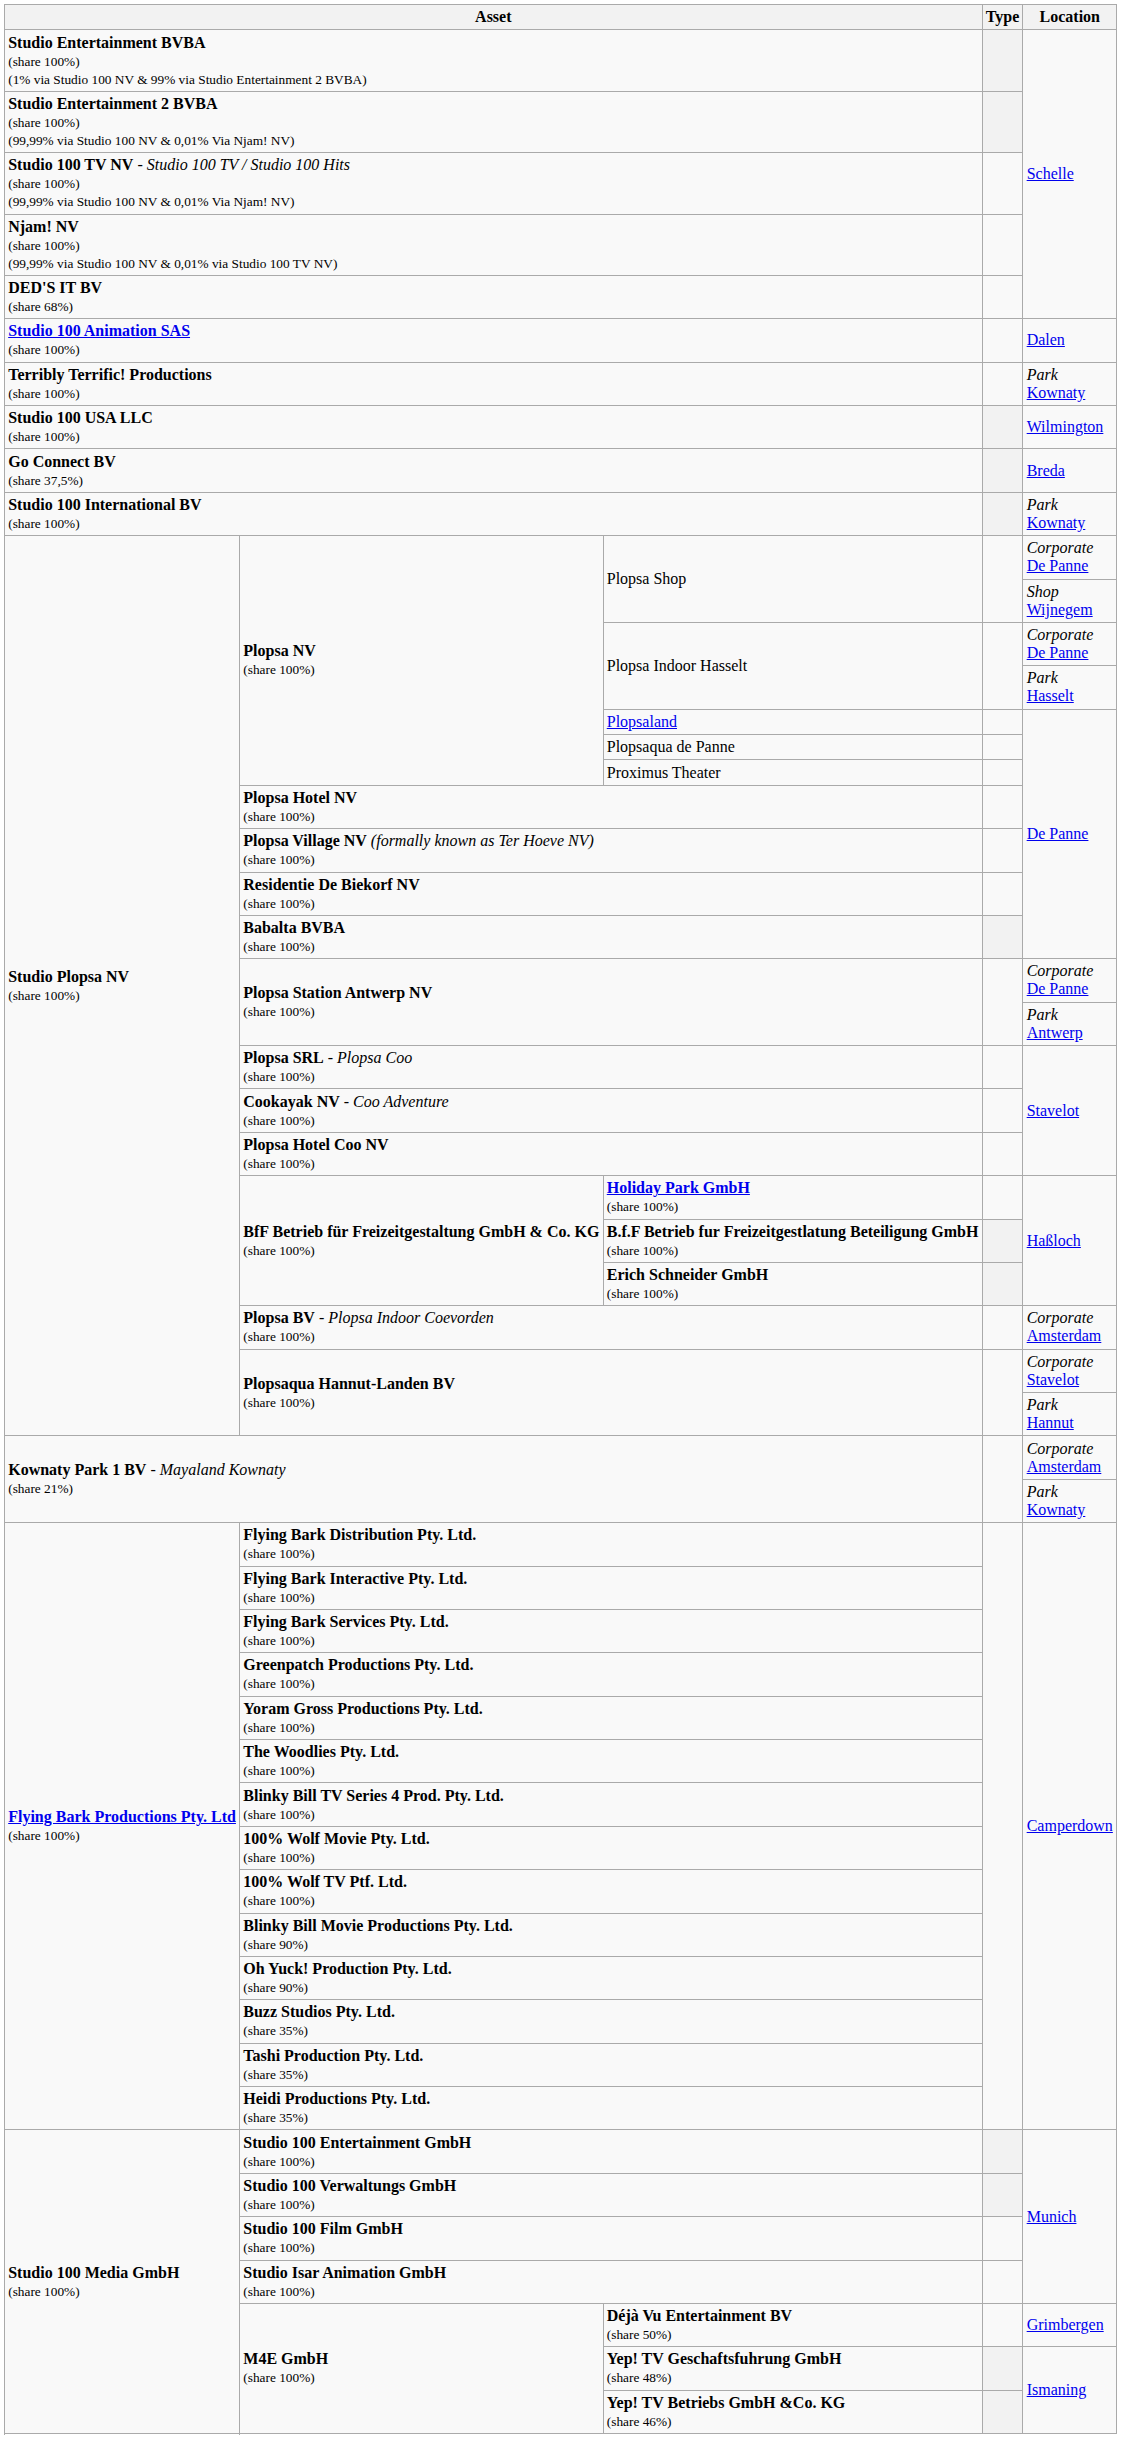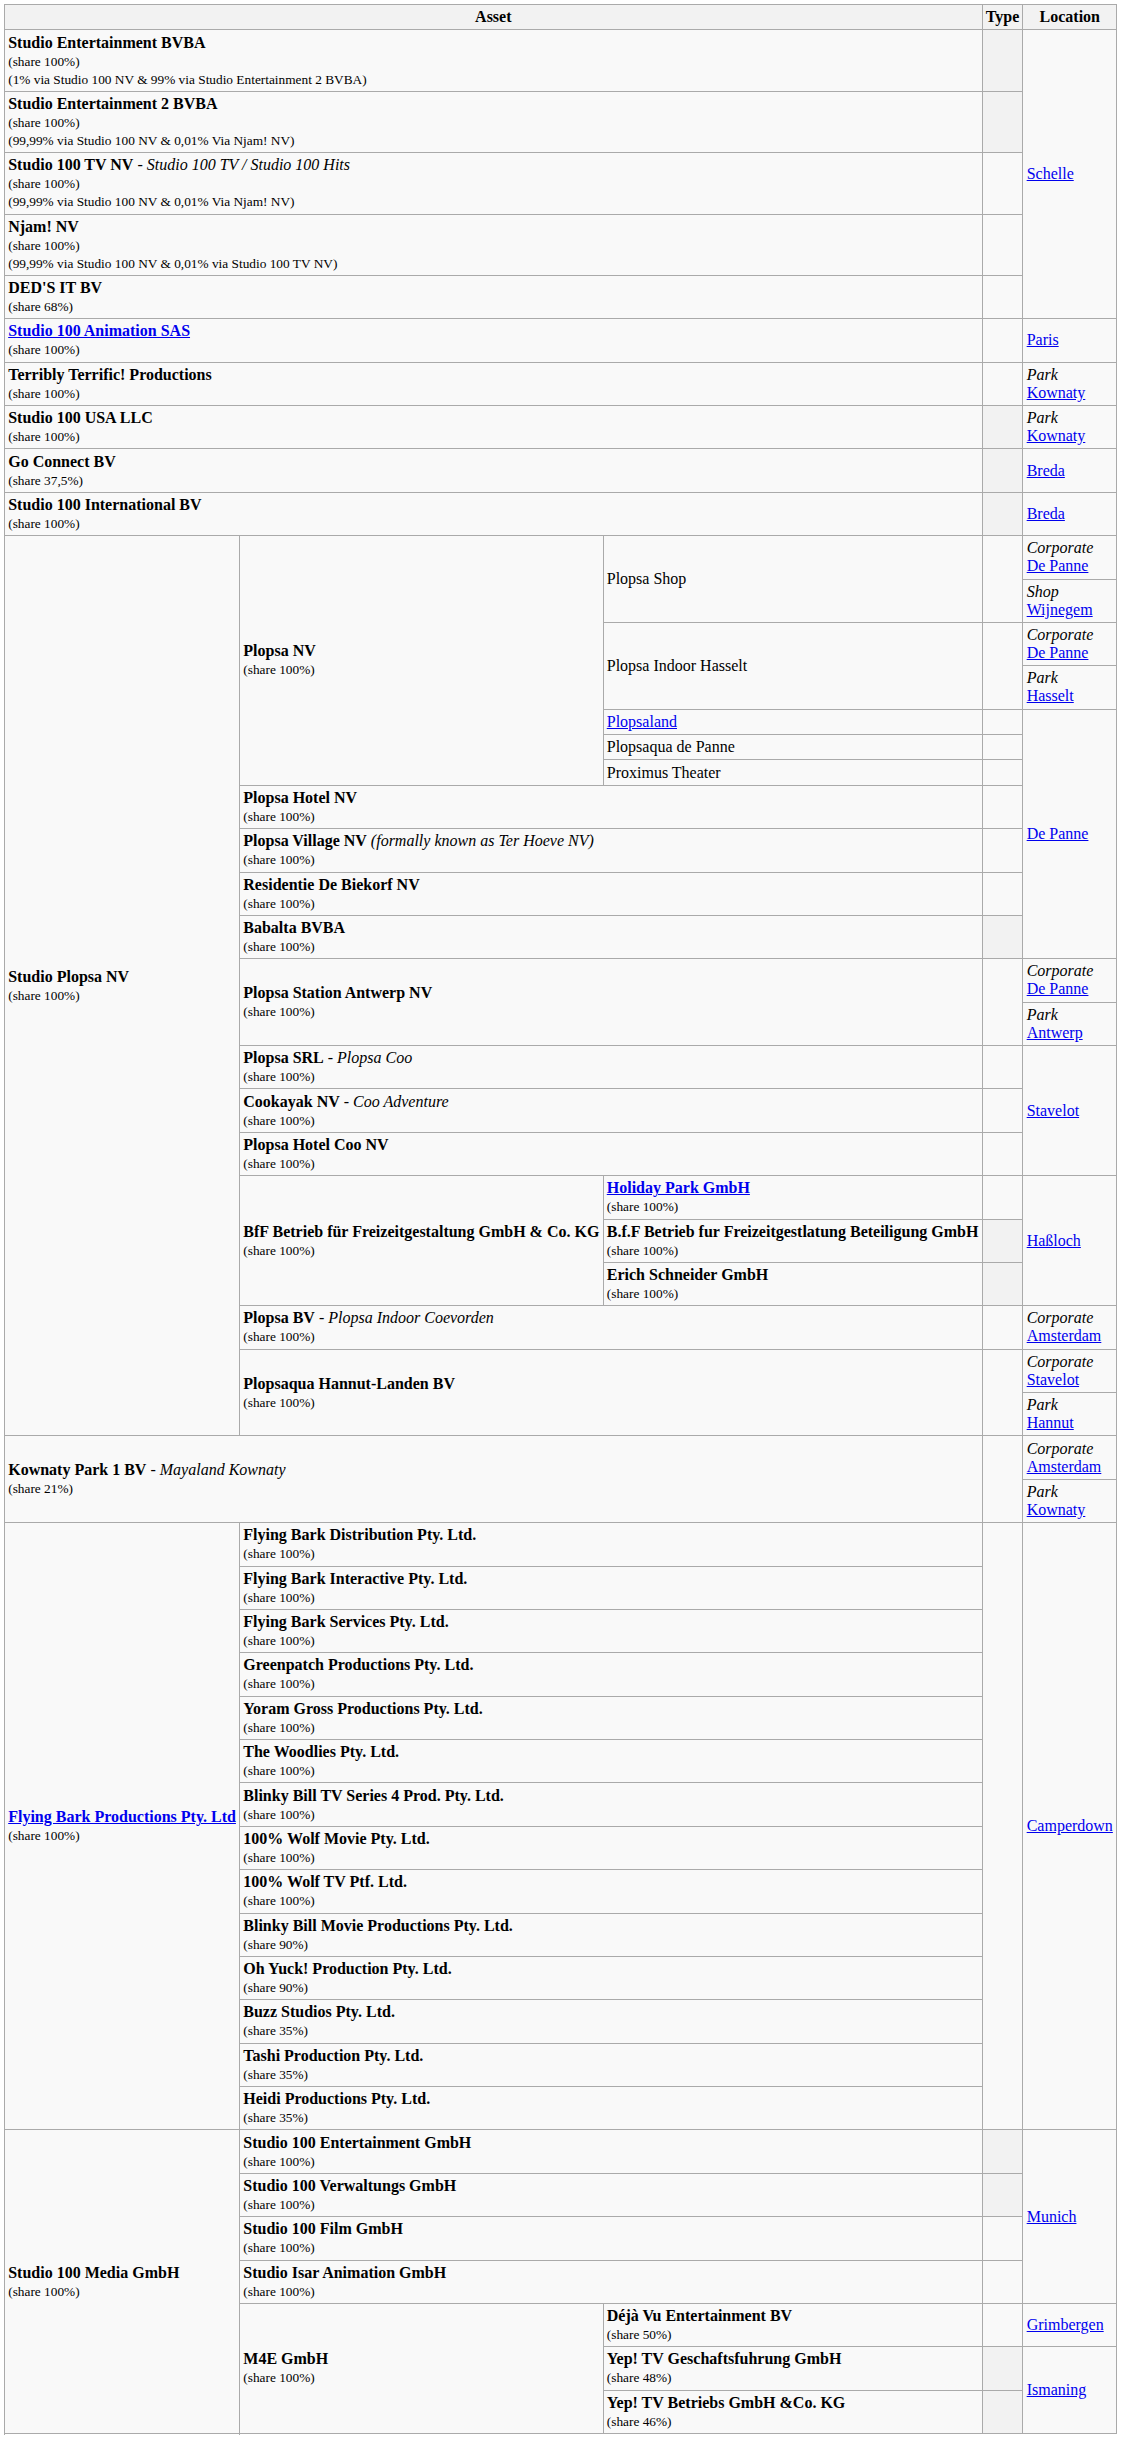 <table class="wikitable sortable">
 <tr>
 <th colspan="3">Asset</th>
 <th>Type</th>
 <th>Location</th>
 </tr>
 <tr>
 <td colspan="3"><strong>Studio Entertainment BVBA</strong><br><small>(share 100%)<br>(1% via Studio 100 NV & 99% via Studio Entertainment 2 BVBA)<br></small></td>
 <th></th>
 <td rowspan="5"><a href='#'>Schelle</a></td>
 </tr>
 <tr>
 <td colspan="3"><strong>Studio Entertainment 2 BVBA</strong><br><small>(share 100%)<br>(99,99% via Studio 100 NV & 0,01% Via Njam! NV)</small></td>
 <th></th>
 </tr>
 <tr>
 <td colspan="3"><strong>Studio 100 TV NV</strong> <em>- Studio 100 TV / Studio 100 Hits</em><br><small>(share 100%)<br>(99,99% via Studio 100 NV & 0,01% Via Njam! NV)</small></td>
 <td></td>
 </tr>
 <tr>
 <td colspan="3"><strong>Njam! NV</strong><br><small>(share 100%)<br>(99,99% via Studio 100 NV & 0,01% via Studio 100 TV NV)</small></td>
 <td></td>
 </tr>
 <tr>
 <td colspan="3"><strong>DED'S IT BV</strong><br><small>(share 68%)</small></td>
 <td></td>
 </tr>
 <tr>
 <td colspan="3"><strong><a href='#'>Studio 100 Animation SAS</a></strong><br><small>(share 100%)</small></td>
 <td></td>
-<td><a href='#'>Dalen</a></td>
+<td><a href='#'>Paris</a></td>
 </tr>
 <tr>
 <td colspan="3"><strong>Terribly Terrific! Productions</strong><br><small>(share 100%)</small></td>
 <td></td>
 <td><em>Park</em> <br><a href='#'>Kownaty</a></td>
 </tr>
 <tr>
 <td colspan="3"><strong>Studio 100 USA LLC</strong><br><small>(share 100%)</small></td>
 <th></th>
-<td><a href='#'>Wilmington</a></td>
+<td><em>Park</em> <br><a href='#'>Kownaty</a></td>
 </tr>
 <tr>
 <td colspan="3"><strong>Go Connect BV</strong><br><small>(share 37,5%)</small></td>
 <th></th>
 <td><a href='#'>Breda</a></td>
 </tr>
 <tr>
 <td colspan="3"><strong>Studio 100 International BV</strong><br><small>(share 100%)</small></td>
 <th></th>
-<td><em>Park</em> <br><a href='#'>Kownaty</a></td>
+<td><a href='#'>Breda</a></td>
 </tr>
 <tr>
 <td rowspan="22"><strong>Studio Plopsa NV</strong><br><small>(share 100%)</small></td>
 <td rowspan="7"><strong>Plopsa NV</strong><br><small>(share 100%)</small></td>
 <td rowspan="2">Plopsa Shop</td>
 <td rowspan="2"></td>
 <td><em>Corporate</em><br> <a href='#'>De Panne</a></td>
 </tr>
 <tr>
 <td><em>Shop</em><br> <a href='#'>Wijnegem</a></td>
 </tr>
 <tr>
 <td rowspan="2">Plopsa Indoor Hasselt</td>
 <td rowspan="2"></td>
 <td><em>Corporate</em> <br> <a href='#'>De Panne</a></td>
 </tr>
 <tr>
 <td><em>Park</em> <br> <a href='#'>Hasselt</a></td>
 </tr>
 <tr>
 <td><a href='#'>Plopsaland</a></td>
 <td></td>
 <td rowspan="7"><a href='#'>De Panne</a></td>
 </tr>
 <tr>
 <td>Plopsaqua de Panne</td>
 <td></td>
 </tr>
 <tr>
 <td>Proximus Theater</td>
 <td></td>
 </tr>
 <tr>
 <td colspan="2"><strong>Plopsa Hotel NV</strong><br><small>(share 100%)</small></td>
 <td></td>
 </tr>
 <tr>
 <td colspan="2"><strong>Plopsa Village NV</strong> <em>(formally known as Ter Hoeve NV)</em><br><small>(share 100%)</small></td>
 <td></td>
 </tr>
 <tr>
 <td colspan="2"><strong>Residentie De Biekorf NV</strong><br><small>(share 100%)</small></td>
 <td></td>
 </tr>
 <tr>
 <td colspan="2"><strong>Babalta BVBA</strong><br><small>(share 100%)</small></td>
 <th></th>
 </tr>
 <tr>
 <td rowspan="2" colspan="2"><strong>Plopsa Station Antwerp NV</strong><br><small>(share 100%)</small></td>
 <td rowspan="2"></td>
 <td><em>Corporate</em> <br> <a href='#'>De Panne</a></td>
 </tr>
 <tr>
 <td><em>Park</em><br> <a href='#'>Antwerp</a></td>
 </tr>
 <tr>
 <td colspan="2"><strong>Plopsa SRL</strong> <em>- Plopsa Coo</em><br><small>(share 100%)</small></td>
 <td></td>
 <td rowspan="3"><a href='#'>Stavelot</a></td>
 </tr>
 <tr>
 <td colspan="2"><strong>Cookayak NV</strong> <em>- Coo Adventure</em><br><small>(share 100%)</small></td>
 <td></td>
 </tr>
 <tr>
 <td colspan="2"><strong>Plopsa Hotel Coo NV</strong><br><small>(share 100%)</small></td>
 <td></td>
 </tr>
 <tr>
 <td rowspan="3"><strong>BfF Betrieb für Freizeitgestaltung GmbH & Co. KG</strong><br><small>(share 100%)</small></td>
 <td><strong><a href='#'>Holiday Park GmbH</a></strong><br><small>(share 100%)</small></td>
 <td></td>
 <td rowspan="3"><a href='#'>Haßloch</a></td>
 </tr>
 <tr>
 <td><strong>B.f.F Betrieb fur Freizeitgestlatung Beteiligung GmbH</strong><br><small>(share 100%)</small></td>
 <th></th>
 </tr>
 <tr>
 <td><strong>Erich Schneider GmbH</strong><br><small>(share 100%)</small></td>
 <th></th>
 </tr>
 <tr>
 <td colspan="2"><strong>Plopsa BV</strong> <em>- Plopsa Indoor Coevorden</em><br><small>(share 100%)</small></td>
 <td></td>
 <td><em>Corporate</em> <br> <a href='#'>Amsterdam</a></td>
 </tr>
 <tr>
 <td rowspan="2" colspan="2"><strong>Plopsaqua Hannut-Landen BV</strong><br><small>(share 100%)</small></td>
 <td rowspan="2"></td>
 <td><em>Corporate</em> <br> <a href='#'>Stavelot</a></td>
 </tr>
 <tr>
 <td><em>Park</em> <br> <a href='#'>Hannut</a></td>
 </tr>
 <tr>
 <td colspan="3" rowspan="2"><strong>Kownaty Park 1 BV</strong> <em>- Mayaland Kownaty</em><br><small>(share 21%)</small></td>
 <td rowspan="2"></td>
 <td><em>Corporate</em> <br> <a href='#'>Amsterdam</a></td>
 </tr>
 <tr>
 <td><em>Park</em> <br><a href='#'>Kownaty</a></td>
 </tr>
 <tr>
 <td rowspan="14"><strong><a href='#'>Flying Bark Productions Pty. Ltd</a></strong><br><small>(share 100%)</small></td>
 <td colspan="2"><strong>Flying Bark Distribution Pty. Ltd.</strong><br><small>(share 100%)</small></td>
 <td rowspan="14"></td>
 <td rowspan="14"><a href='#'>Camperdown</a></td>
 </tr>
 <tr>
 <td colspan="2"><strong>Flying Bark Interactive Pty. Ltd. <br></strong><small>(share 100%)</small></td>
 </tr>
 <tr>
 <td colspan="2"><strong>Flying Bark Services Pty. Ltd. <br></strong><small>(share 100%)</small></td>
 </tr>
 <tr>
 <td colspan="2"><strong>Greenpatch Productions Pty. Ltd. <br></strong><small>(share 100%)</small></td>
 </tr>
 <tr>
 <td colspan="2"><strong>Yoram Gross Productions Pty. Ltd. <br></strong><small>(share 100%)</small></td>
 </tr>
 <tr>
 <td colspan="2"><strong>The Woodlies Pty. Ltd. <br></strong><small>(share 100%)</small></td>
 </tr>
 <tr>
 <td colspan="2"><strong>Blinky Bill TV Series 4 Prod. Pty. Ltd. <br></strong><small>(share 100%)</small></td>
 </tr>
 <tr>
 <td colspan="2"><strong>100% Wolf Movie Pty. Ltd. <br></strong><small>(share 100%)</small></td>
 </tr>
 <tr>
 <td colspan="2"><strong>100% Wolf TV Ptf. Ltd. <br></strong><small>(share 100%)</small></td>
 </tr>
 <tr>
 <td colspan="2"><strong>Blinky Bill Movie Productions Pty. Ltd. <br></strong><small>(share 90%)</small></td>
 </tr>
 <tr>
 <td colspan="2"><strong>Oh Yuck! Production Pty. Ltd. <br></strong><small>(share 90%)</small></td>
 </tr>
 <tr>
 <td colspan="2"><strong>Buzz Studios Pty. Ltd. <br></strong><small>(share 35%)</small></td>
 </tr>
 <tr>
 <td colspan="2"><strong>Tashi Production Pty. Ltd. <br></strong><small>(share 35%)</small></td>
 </tr>
 <tr>
 <td colspan="2"><strong>Heidi Productions Pty. Ltd. <br></strong><small>(share 35%)</small></td>
 </tr>
 <tr>
 <td rowspan="28"><strong>Studio 100 Media GmbH <br></strong><small>(share 100%)</small></td>
 <td colspan="2"><strong>Studio 100 Entertainment GmbH</strong><br><small>(share 100%)</small></td>
 <th></th>
 <td rowspan="4"><a href='#'>Munich</a></td>
 </tr>
 <tr>
 <td colspan="2"><strong>Studio 100 Verwaltungs GmbH</strong><br><small>(share 100%)</small></td>
 <th></th>
 </tr>
 <tr>
 <td colspan="2"><strong>Studio 100 Film GmbH</strong><br><small>(share 100%)</small></td>
 <td></td>
 </tr>
 <tr>
 <td colspan="2"><strong>Studio Isar Animation GmbH</strong><br><small>(share 100%)</small></td>
 <td></td>
 </tr>
 <tr>
 <td rowspan="4"><strong>M4E GmbH</strong><br><small>(share 100%)</small></td>
 <td><strong>Déjà Vu Entertainment BV</strong><br><small>(share 50%)</small></td>
 <td></td>
 <td><a href='#'>Grimbergen</a></td>
 </tr>
 <tr>
 <td><strong>Yep! TV Geschaftsfuhrung GmbH</strong><br><small>(share 48%)</small></td>
 <th></th>
 <td rowspan="2"><a href='#'>Ismaning</a></td>
 </tr>
 <tr>
 <td><strong>Yep! TV Betriebs GmbH &Co. KG</strong><br><small>(share 46%)</small></td>
 <th></th>
 </tr>
 <tr>
 </tr>
 </table>
